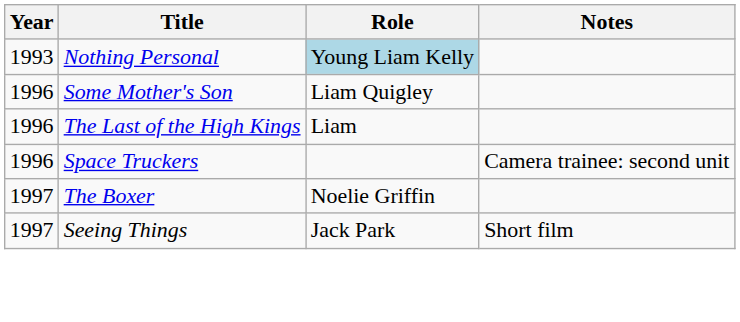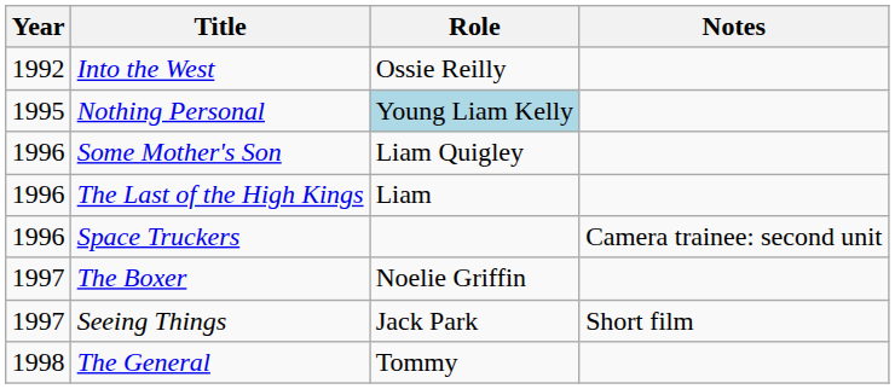 <table class="wikitable">
 <tr>
 <th>Year</th>
 <th>Title</th>
 <th>Role</th>
 <th>Notes</th>
 </tr>
 <tr>
-<td>1993</td>
+<td>1992</td>
+<td><em><a href='#'>Into the West</a></em></td>
+<td>Ossie Reilly</td>
+<td></td>
+</tr>
+<tr>
+<td>1995</td>
 <td><em><a href='#'>Nothing Personal</a></em></td>
 <td style="background: lightblue;">Young Liam Kelly</td>
 <td></td>
 </tr>
 <tr>
 <td>1996</td>
 <td><em><a href='#'>Some Mother's Son</a></em></td>
 <td>Liam Quigley</td>
 <td></td>
 </tr>
 <tr>
 <td>1996</td>
 <td><em><a href='#'>The Last of the High Kings</a></em></td>
 <td>Liam</td>
 <td></td>
 </tr>
 <tr>
 <td>1996</td>
 <td><em><a href='#'>Space Truckers</a></em></td>
 <td></td>
 <td>Camera trainee: second unit</td>
 </tr>
 <tr>
 <td>1997</td>
 <td><em><a href='#'>The Boxer</a></em></td>
 <td>Noelie Griffin</td>
 <td></td>
 </tr>
 <tr>
 <td>1997</td>
 <td><em>Seeing Things</em></td>
 <td>Jack Park</td>
 <td>Short film</td>
 </tr>
+<tr>
+<td>1998</td>
+<td><em><a href='#'>The General</a></em></td>
+<td>Tommy</td>
+<td></td>
+</tr>
 </table>
